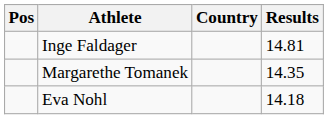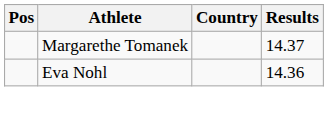 <table class="wikitable">
 <tr>
 <th>Pos</th>
 <th>Athlete</th>
 <th>Country</th>
 <th>Results</th>
 </tr>
 <tr>
 <td align="center"></td>
-<td>Inge Faldager</td>
-<td></td>
-<td>14.81</td>
-</tr>
-<tr>
-<td align="center"></td>
 <td>Margarethe Tomanek</td>
 <td></td>
-<td>14.35</td>
+<td>14.37</td>
 </tr>
 <tr>
 <td align="center"></td>
 <td>Eva Nohl</td>
 <td></td>
-<td>14.18</td>
+<td>14.36</td>
 </tr>
 </table>
